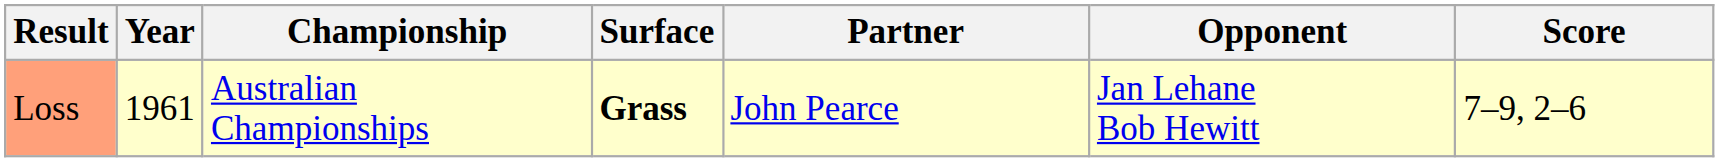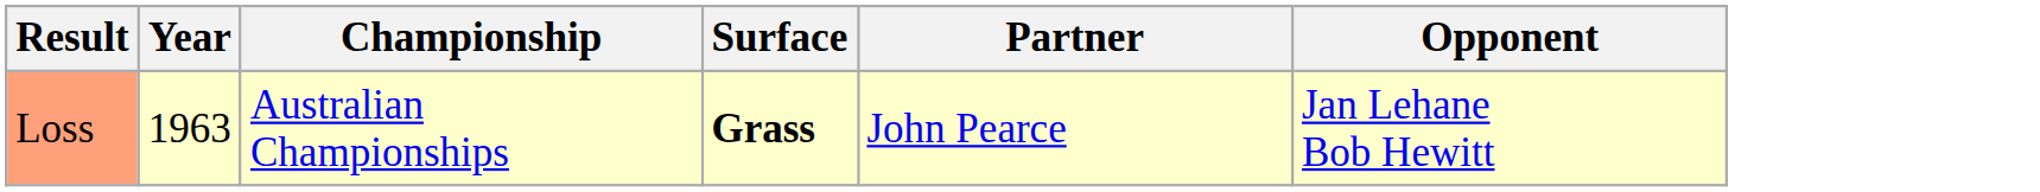 <table class="sortable wikitable">
 <tr>
 <th style="width:40px">Result</th>
 <th style="width:30px">Year</th>
 <th style="width:170px">Championship</th>
 <th style="width:50px">Surface</th>
 <th style="width:160px">Partner</th>
 <th style="width:160px">Opponent</th>
-<th style="width:110px" class="unsortable">Score</th>
 </tr>
 <tr style="background:#ffffcc;">
 <td style="background:#ffa07a;">Loss</td>
-<td>1961</td>
+<td>1963</td>
 <td><a href='#'>Australian Championships</a></td>
 <td><strong>Grass</strong></td>
 <td> <a href='#'>John Pearce</a></td>
 <td> <a href='#'>Jan Lehane</a>  <br>  <a href='#'>Bob Hewitt</a></td>
-<td>7–9, 2–6</td>
 </tr>
 </table>
